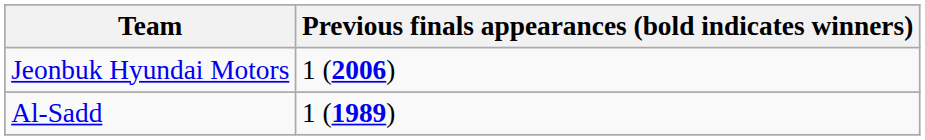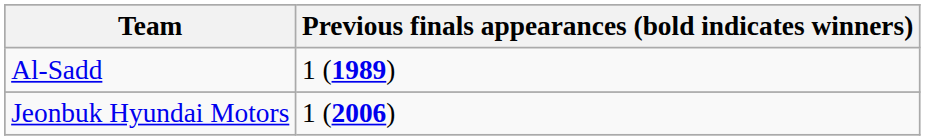 <table class="wikitable">
 <tr>
 <th>Team</th>
 <th>Previous finals appearances (bold indicates winners)</th>
 </tr>
 <tr>
+<td> <a href='#'>Al-Sadd</a></td>
+<td>1 (<strong><a href='#'>1989</a></strong>)</td>
+</tr>
+<tr>
 <td> <a href='#'>Jeonbuk Hyundai Motors</a></td>
 <td>1 (<strong><a href='#'>2006</a></strong>)</td>
 </tr>
-<tr>
-<td> <a href='#'>Al-Sadd</a></td>
-<td>1 (<strong><a href='#'>1989</a></strong>)</td>
-</tr>
 </table>
